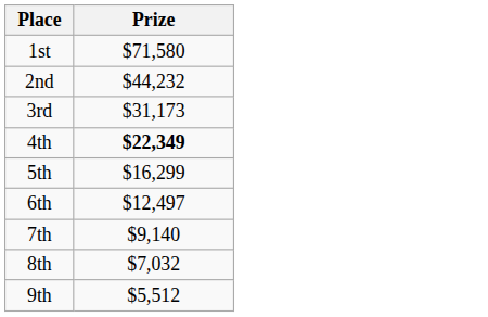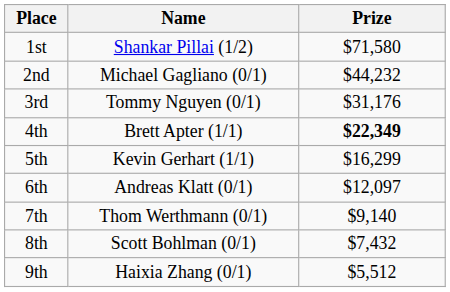 <table class="wikitable">
 <tr>
 <th width="50">Place</th>
+<th width="200">Name</th>
 <th width="125">Prize</th>
 </tr>
 <tr>
 <td align = "center">1st</td>
+<td align = "center"><a href='#'>Shankar Pillai</a> (1/2)</td>
 <td align = "center">$71,580</td>
 </tr>
 <tr>
 <td align = "center">2nd</td>
+<td align = "center">Michael Gagliano (0/1)</td>
 <td align = "center">$44,232</td>
 </tr>
 <tr>
 <td align = "center">3rd</td>
-<td align = "center">$31,173</td>
+<td align = "center">Tommy Nguyen (0/1)</td>
+<td align = "center">$31,176</td>
 </tr>
 <tr>
 <td align = "center">4th</td>
+<td align = "center">Brett Apter (1/1)</td>
 <td align = "center"><strong>$22,349</strong></td>
 </tr>
 <tr>
 <td align = "center">5th</td>
+<td align = "center">Kevin Gerhart (1/1)</td>
 <td align = "center">$16,299</td>
 </tr>
 <tr>
 <td align = "center">6th</td>
-<td align = "center">$12,497</td>
+<td align = "center">Andreas Klatt (0/1)</td>
+<td align = "center">$12,097</td>
 </tr>
 <tr>
 <td align = "center">7th</td>
+<td align = "center">Thom Werthmann (0/1)</td>
 <td align = "center">$9,140</td>
 </tr>
 <tr>
 <td align = "center">8th</td>
-<td align = "center">$7,032</td>
+<td align = "center">Scott Bohlman (0/1)</td>
+<td align = "center">$7,432</td>
 </tr>
 <tr>
 <td align = "center">9th</td>
+<td align = "center">Haixia Zhang (0/1)</td>
 <td align = "center">$5,512</td>
 </tr>
 </table>
